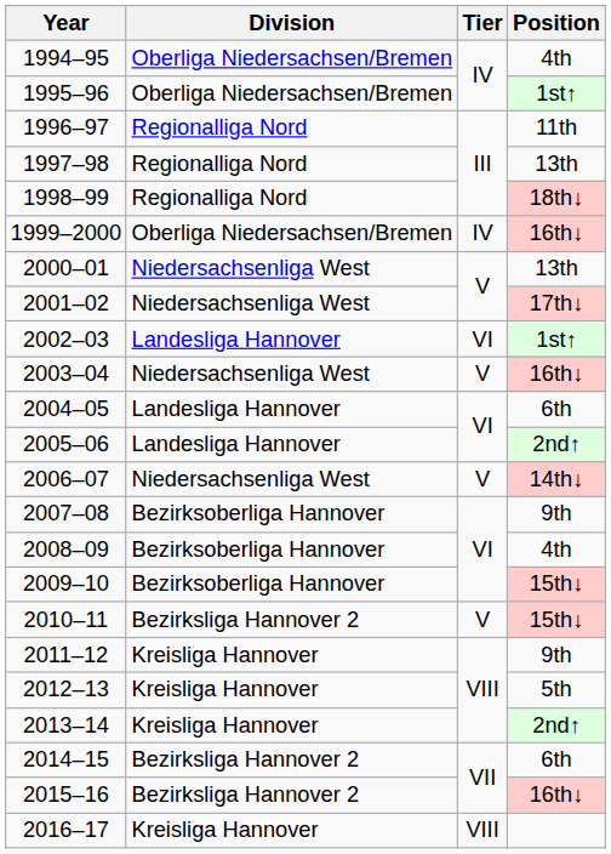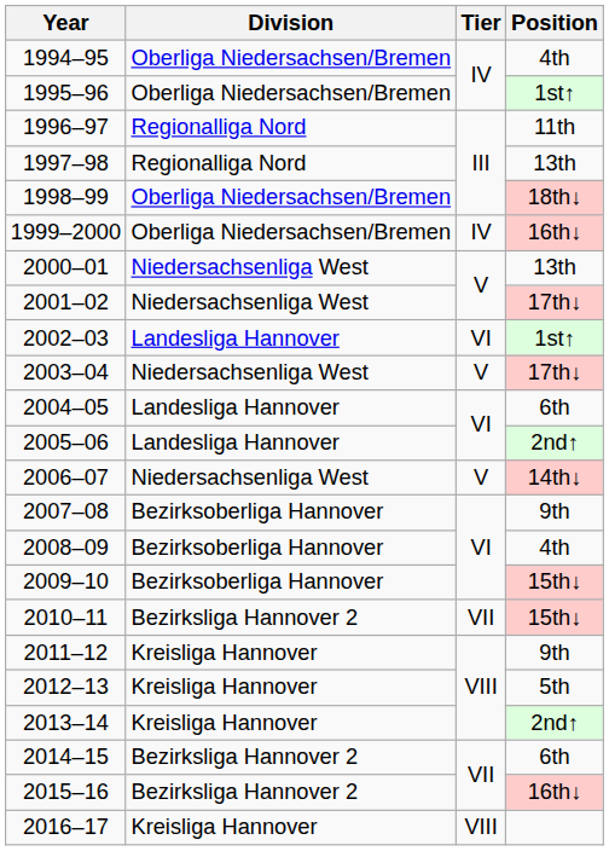 <table class="wikitable">
 <tr>
 <th>Year</th>
 <th>Division</th>
 <th>Tier</th>
 <th>Position</th>
 </tr>
 <tr align="center">
 <td>1994–95</td>
 <td align="left"><a href='#'>Oberliga Niedersachsen/Bremen</a></td>
 <td rowspan=2>IV</td>
 <td>4th</td>
 </tr>
 <tr align="center">
 <td>1995–96</td>
 <td align="left">Oberliga Niedersachsen/Bremen</td>
 <td style="background:#ddffdd">1st↑</td>
 </tr>
 <tr align="center">
 <td>1996–97</td>
 <td align="left"><a href='#'>Regionalliga Nord</a></td>
 <td rowspan=3>III</td>
 <td>11th</td>
 </tr>
 <tr align="center">
 <td>1997–98</td>
 <td align="left">Regionalliga Nord</td>
 <td>13th</td>
 </tr>
 <tr align="center">
 <td>1998–99</td>
-<td align="left">Regionalliga Nord</td>
+<td align="left"><a href='#'>Oberliga Niedersachsen/Bremen</a></td>
 <td style="background:#ffcccc">18th↓</td>
 </tr>
 <tr align="center">
 <td>1999–2000</td>
 <td align="left">Oberliga Niedersachsen/Bremen</td>
 <td>IV</td>
 <td style="background:#ffcccc">16th↓</td>
 </tr>
 <tr align="center">
 <td>2000–01</td>
 <td align="left"><a href='#'>Niedersachsenliga</a> West</td>
 <td rowspan=2>V</td>
 <td>13th</td>
 </tr>
 <tr align="center">
 <td>2001–02</td>
 <td align="left">Niedersachsenliga West</td>
 <td style="background:#ffcccc">17th↓</td>
 </tr>
 <tr align="center">
 <td>2002–03</td>
 <td align="left"><a href='#'>Landesliga Hannover</a></td>
 <td>VI</td>
 <td style="background:#ddffdd">1st↑</td>
 </tr>
 <tr align="center">
 <td>2003–04</td>
 <td align="left">Niedersachsenliga West</td>
 <td>V</td>
-<td style="background:#ffcccc">16th↓</td>
+<td style="background:#ffcccc">17th↓</td>
 </tr>
 <tr align="center">
 <td>2004–05</td>
 <td align="left">Landesliga Hannover</td>
 <td rowspan=2>VI</td>
 <td>6th</td>
 </tr>
 <tr align="center">
 <td>2005–06</td>
 <td align="left">Landesliga Hannover</td>
 <td style="background:#ddffdd">2nd↑</td>
 </tr>
 <tr align="center">
 <td>2006–07</td>
 <td align="left">Niedersachsenliga West</td>
 <td>V</td>
 <td style="background:#ffcccc">14th↓</td>
 </tr>
 <tr align="center">
 <td>2007–08</td>
 <td align="left">Bezirksoberliga Hannover</td>
 <td rowspan=3>VI</td>
 <td>9th</td>
 </tr>
 <tr align="center">
 <td>2008–09</td>
 <td align="left">Bezirksoberliga Hannover</td>
 <td>4th</td>
 </tr>
 <tr align="center">
 <td>2009–10</td>
 <td align="left">Bezirksoberliga Hannover</td>
 <td style="background:#ffcccc">15th↓</td>
 </tr>
 <tr align="center">
 <td>2010–11</td>
 <td align="left">Bezirksliga Hannover 2</td>
-<td>V</td>
+<td>VII</td>
 <td style="background:#ffcccc">15th↓</td>
 </tr>
 <tr align="center">
 <td>2011–12</td>
 <td align="left">Kreisliga Hannover</td>
 <td rowspan=3>VIII</td>
 <td>9th</td>
 </tr>
 <tr align="center">
 <td>2012–13</td>
 <td align="left">Kreisliga Hannover</td>
 <td>5th</td>
 </tr>
 <tr align="center">
 <td>2013–14</td>
 <td align="left">Kreisliga Hannover</td>
 <td style="background:#ddffdd">2nd↑</td>
 </tr>
 <tr align="center">
 <td>2014–15</td>
 <td align="left">Bezirksliga Hannover 2</td>
 <td rowspan=2>VII</td>
 <td>6th</td>
 </tr>
 <tr align="center">
 <td>2015–16</td>
 <td align="left">Bezirksliga Hannover 2</td>
 <td style="background:#ffcccc">16th↓</td>
 </tr>
 <tr align="center">
 <td>2016–17</td>
 <td align="left">Kreisliga Hannover</td>
 <td>VIII</td>
 <td></td>
 </tr>
 </table>
